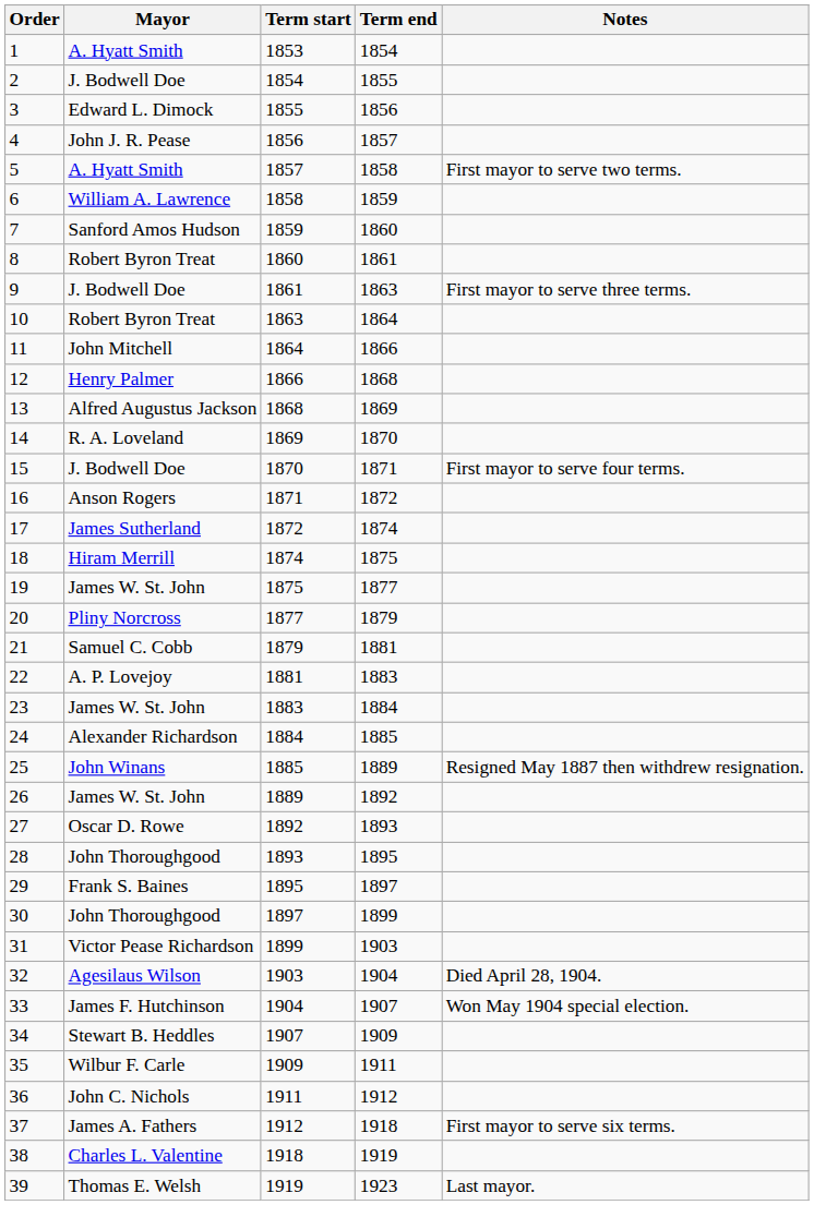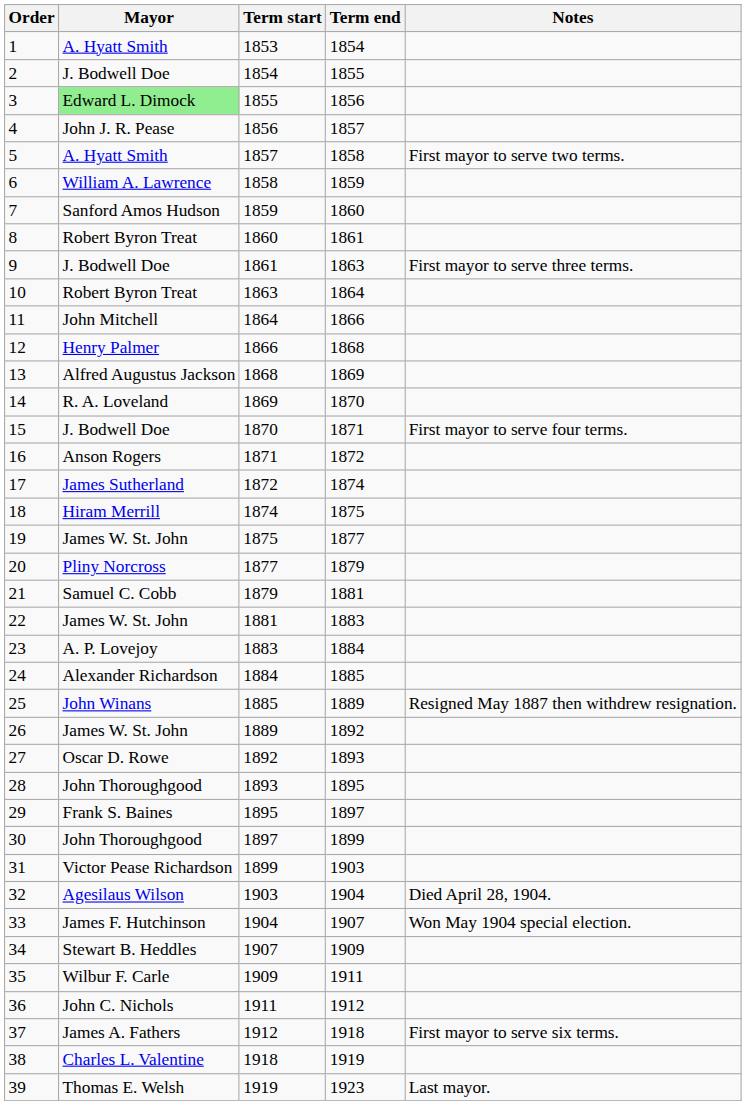 <table class="wikitable">
 <tr>
 <th>Order</th>
 <th>Mayor</th>
 <th>Term start</th>
 <th>Term end</th>
 <th>Notes</th>
 </tr>
 <tr>
 <td>1</td>
 <td><a href='#'>A. Hyatt Smith</a></td>
 <td>1853</td>
 <td>1854</td>
 <td></td>
 </tr>
 <tr>
 <td>2</td>
 <td>J. Bodwell Doe</td>
 <td>1854</td>
 <td>1855</td>
 <td></td>
 </tr>
 <tr>
 <td>3</td>
-<td>Edward L. Dimock</td>
+<td style="background: lightgreen;">Edward L. Dimock</td>
 <td>1855</td>
 <td>1856</td>
 <td></td>
 </tr>
 <tr>
 <td>4</td>
 <td>John J. R. Pease</td>
 <td>1856</td>
 <td>1857</td>
 <td></td>
 </tr>
 <tr>
 <td>5</td>
 <td><a href='#'>A. Hyatt Smith</a></td>
 <td>1857</td>
 <td>1858</td>
 <td>First mayor to serve two terms.</td>
 </tr>
 <tr>
 <td>6</td>
 <td><a href='#'>William A. Lawrence</a></td>
 <td>1858</td>
 <td>1859</td>
 <td></td>
 </tr>
 <tr>
 <td>7</td>
 <td>Sanford Amos Hudson</td>
 <td>1859</td>
 <td>1860</td>
 <td></td>
 </tr>
 <tr>
 <td>8</td>
 <td>Robert Byron Treat</td>
 <td>1860</td>
 <td>1861</td>
 <td></td>
 </tr>
 <tr>
 <td>9</td>
 <td>J. Bodwell Doe</td>
 <td>1861</td>
 <td>1863</td>
 <td>First mayor to serve three terms.</td>
 </tr>
 <tr>
 <td>10</td>
 <td>Robert Byron Treat</td>
 <td>1863</td>
 <td>1864</td>
 <td></td>
 </tr>
 <tr>
 <td>11</td>
 <td>John Mitchell</td>
 <td>1864</td>
 <td>1866</td>
 <td></td>
 </tr>
 <tr>
 <td>12</td>
 <td><a href='#'>Henry Palmer</a></td>
 <td>1866</td>
 <td>1868</td>
 <td></td>
 </tr>
 <tr>
 <td>13</td>
 <td>Alfred Augustus Jackson</td>
 <td>1868</td>
 <td>1869</td>
 <td></td>
 </tr>
 <tr>
 <td>14</td>
 <td>R. A. Loveland</td>
 <td>1869</td>
 <td>1870</td>
 <td></td>
 </tr>
 <tr>
 <td>15</td>
 <td>J. Bodwell Doe</td>
 <td>1870</td>
 <td>1871</td>
 <td>First mayor to serve four terms.</td>
 </tr>
 <tr>
 <td>16</td>
 <td>Anson Rogers</td>
 <td>1871</td>
 <td>1872</td>
 <td></td>
 </tr>
 <tr>
 <td>17</td>
 <td><a href='#'>James Sutherland</a></td>
 <td>1872</td>
 <td>1874</td>
 <td></td>
 </tr>
 <tr>
 <td>18</td>
 <td><a href='#'>Hiram Merrill</a></td>
 <td>1874</td>
 <td>1875</td>
 <td></td>
 </tr>
 <tr>
 <td>19</td>
 <td>James W. St. John</td>
 <td>1875</td>
 <td>1877</td>
 <td></td>
 </tr>
 <tr>
 <td>20</td>
 <td><a href='#'>Pliny Norcross</a></td>
 <td>1877</td>
 <td>1879</td>
 <td></td>
 </tr>
 <tr>
 <td>21</td>
 <td>Samuel C. Cobb</td>
 <td>1879</td>
 <td>1881</td>
 <td></td>
 </tr>
 <tr>
 <td>22</td>
-<td>A. P. Lovejoy</td>
+<td>James W. St. John</td>
 <td>1881</td>
 <td>1883</td>
 <td></td>
 </tr>
 <tr>
 <td>23</td>
-<td>James W. St. John</td>
+<td>A. P. Lovejoy</td>
 <td>1883</td>
 <td>1884</td>
 <td></td>
 </tr>
 <tr>
 <td>24</td>
 <td>Alexander Richardson</td>
 <td>1884</td>
 <td>1885</td>
 <td></td>
 </tr>
 <tr>
 <td>25</td>
 <td><a href='#'>John Winans</a></td>
 <td>1885</td>
 <td>1889</td>
 <td>Resigned May 1887 then withdrew resignation.</td>
 </tr>
 <tr>
 <td>26</td>
 <td>James W. St. John</td>
 <td>1889</td>
 <td>1892</td>
 <td></td>
 </tr>
 <tr>
 <td>27</td>
 <td>Oscar D. Rowe</td>
 <td>1892</td>
 <td>1893</td>
 <td></td>
 </tr>
 <tr>
 <td>28</td>
 <td>John Thoroughgood</td>
 <td>1893</td>
 <td>1895</td>
 <td></td>
 </tr>
 <tr>
 <td>29</td>
 <td>Frank S. Baines</td>
 <td>1895</td>
 <td>1897</td>
 <td></td>
 </tr>
 <tr>
 <td>30</td>
 <td>John Thoroughgood</td>
 <td>1897</td>
 <td>1899</td>
 <td></td>
 </tr>
 <tr>
 <td>31</td>
 <td>Victor Pease Richardson</td>
 <td>1899</td>
 <td>1903</td>
 <td></td>
 </tr>
 <tr>
 <td>32</td>
 <td><a href='#'>Agesilaus Wilson</a></td>
 <td>1903</td>
 <td>1904</td>
 <td>Died April 28, 1904.</td>
 </tr>
 <tr>
 <td>33</td>
 <td>James F. Hutchinson</td>
 <td>1904</td>
 <td>1907</td>
 <td>Won May 1904 special election.</td>
 </tr>
 <tr>
 <td>34</td>
 <td>Stewart B. Heddles</td>
 <td>1907</td>
 <td>1909</td>
 <td></td>
 </tr>
 <tr>
 <td>35</td>
 <td>Wilbur F. Carle</td>
 <td>1909</td>
 <td>1911</td>
 <td></td>
 </tr>
 <tr>
 <td>36</td>
 <td>John C. Nichols</td>
 <td>1911</td>
 <td>1912</td>
 <td></td>
 </tr>
 <tr>
 <td>37</td>
 <td>James A. Fathers</td>
 <td>1912</td>
 <td>1918</td>
 <td>First mayor to serve six terms.</td>
 </tr>
 <tr>
 <td>38</td>
 <td><a href='#'>Charles L. Valentine</a></td>
 <td>1918</td>
 <td>1919</td>
 <td></td>
 </tr>
 <tr>
 <td>39</td>
 <td>Thomas E. Welsh</td>
 <td>1919</td>
 <td>1923</td>
 <td>Last mayor.</td>
 </tr>
 </table>
